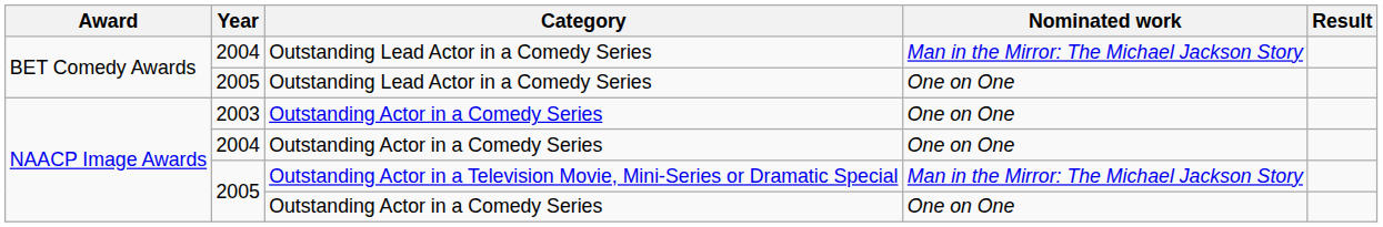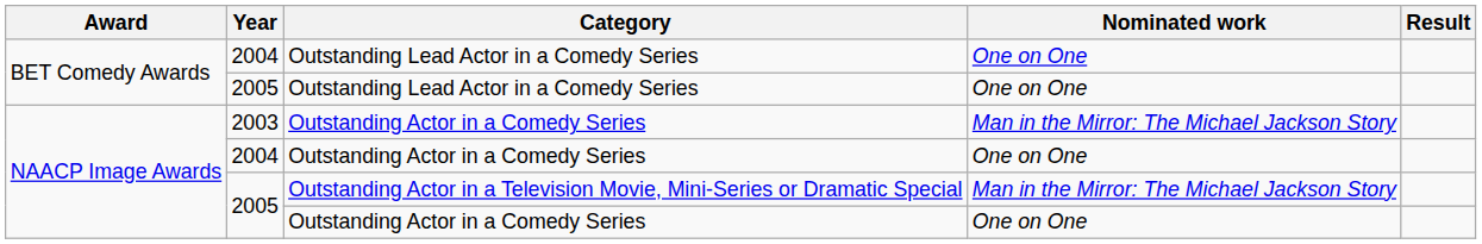 <table class="wikitable" style="font-size:90%;">
 <tr>
 <th>Award</th>
 <th>Year</th>
 <th>Category</th>
 <th>Nominated work</th>
 <th>Result</th>
 </tr>
 <tr>
 <td rowspan=2>BET Comedy Awards</td>
 <td>2004</td>
 <td>Outstanding Lead Actor in a Comedy Series</td>
-<td><em><a href='#'>Man in the Mirror: The Michael Jackson Story</a></em></td>
+<td><em><a href='#'>One on One</a></em></td>
 <td></td>
 </tr>
 <tr>
 <td>2005</td>
 <td>Outstanding Lead Actor in a Comedy Series</td>
 <td><em>One on One</em></td>
 <td></td>
 </tr>
 <tr>
 <td rowspan=4><a href='#'>NAACP Image Awards</a></td>
 <td>2003</td>
 <td><a href='#'>Outstanding Actor in a Comedy Series</a></td>
-<td><em>One on One</em></td>
+<td><em><a href='#'>Man in the Mirror: The Michael Jackson Story</a></em></td>
 <td></td>
 </tr>
 <tr>
 <td>2004</td>
 <td>Outstanding Actor in a Comedy Series</td>
 <td><em>One on One</em></td>
 <td></td>
 </tr>
 <tr>
 <td rowspan="2">2005</td>
 <td><a href='#'>Outstanding Actor in a Television Movie, Mini-Series or Dramatic Special</a></td>
 <td><em><a href='#'>Man in the Mirror: The Michael Jackson Story</a></em></td>
 <td></td>
 </tr>
 <tr>
 <td>Outstanding Actor in a Comedy Series</td>
 <td><em>One on One</em></td>
 <td></td>
 </tr>
 </table>
